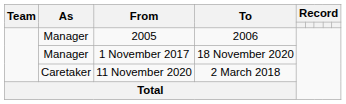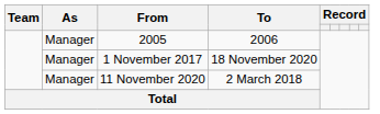 <table class=wikitable style=text-align:center>
 <tr>
 <th rowspan=2>Team</th>
 <th rowspan=2>As</th>
 <th rowspan=2>From</th>
 <th rowspan=2>To</th>
 <th colspan=5>Record</th>
 </tr>
 <tr>
 <th></th>
 <th></th>
 <th></th>
 <th></th>
 <th></th>
 </tr>
 <tr>
 <td rowspan=3></td>
 <td>Manager</td>
 <td>2005</td>
 <td>2006<br></td>
 </tr>
 <tr>
 <td>Manager</td>
 <td>1 November 2017</td>
 <td>18 November 2020<br></td>
 </tr>
 <tr>
-<td>Caretaker</td>
+<td>Manager</td>
 <td>11 November 2020</td>
 <td>2 March 2018<br></td>
 </tr>
 <tr>
 <th colspan="4">Total<br></th>
 </tr>
 </table>
